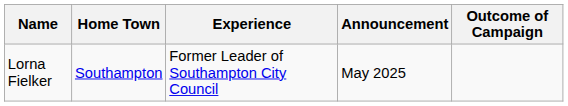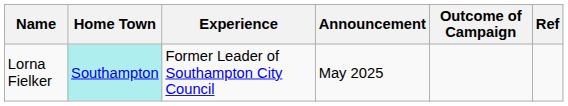 <table class="wikitable">
 <tr>
 <th>Name</th>
 <th>Home Town</th>
 <th>Experience</th>
 <th>Announcement</th>
 <th>Outcome of Campaign</th>
+<th>Ref</th>
 </tr>
 <tr>
 <td>Lorna Fielker</td>
-<td><a href='#'>Southampton</a></td>
+<td style="background: paleturquoise;"><a href='#'>Southampton</a></td>
 <td>Former Leader of <a href='#'>Southampton City Council</a></td>
 <td>May 2025</td>
 <td></td>
+<td></td>
 </tr>
 </table>
